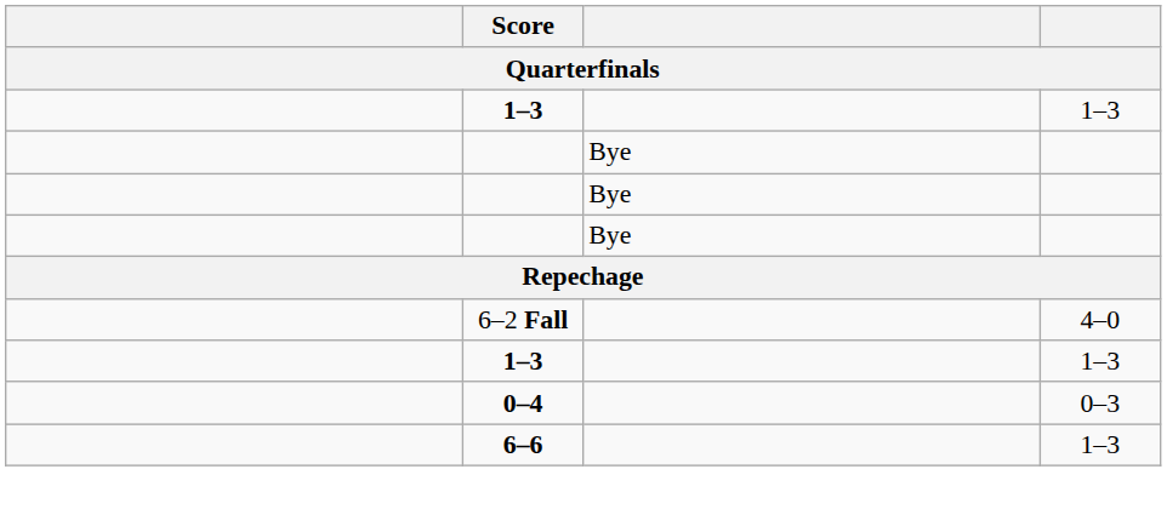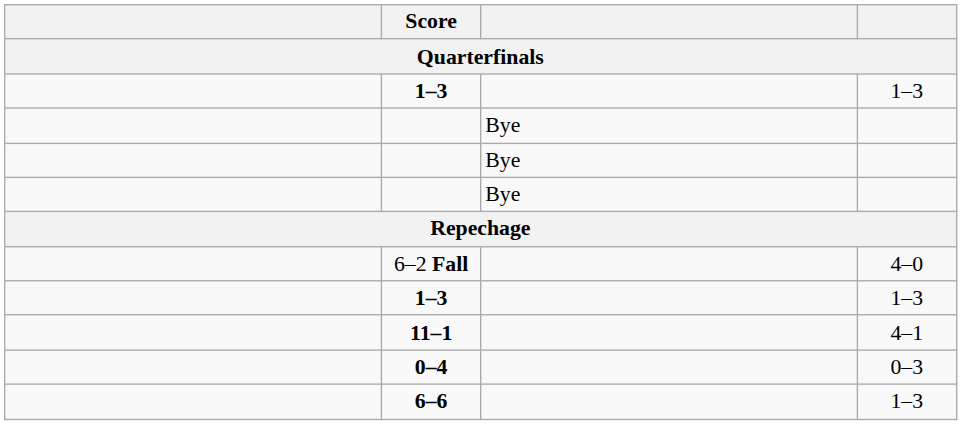 <table class="wikitable" style="text-align: left; ">
 <tr>
 <th align="right" width="270"></th>
 <th width="65">Score</th>
 <th align="left" width="270"></th>
 <th width="65"></th>
 </tr>
 <tr>
 <th colspan=4>Quarterfinals</th>
 </tr>
 <tr>
 <td></td>
 <td align="center"><strong>1–3</strong></td>
 <td><strong></strong></td>
 <td align=center>1–3 <strong></strong></td>
 </tr>
 <tr>
 <td><strong></strong></td>
 <td></td>
 <td>Bye</td>
 <td></td>
 </tr>
 <tr>
 <td><strong></strong></td>
 <td></td>
 <td>Bye</td>
 <td></td>
 </tr>
 <tr>
 <td><strong></strong></td>
 <td></td>
 <td>Bye</td>
 <td></td>
 </tr>
 <tr>
 <th colspan=4>Repechage</th>
 </tr>
 <tr>
 <td><strong></strong></td>
 <td align="center">6–2 <strong>Fall</strong></td>
 <td></td>
 <td align=center>4–0 <strong></strong></td>
 </tr>
 <tr>
 <td></td>
 <td align="center"><strong>1–3</strong></td>
 <td><strong></strong></td>
 <td align=center>1–3 <strong></strong></td>
 </tr>
 <tr>
+<td><strong></strong></td>
+<td align="center"><strong>11–1</strong></td>
+<td></td>
+<td align=center>4–1 <strong></strong></td>
+</tr>
+<tr>
 <td></td>
 <td align="center"><strong>0–4</strong></td>
 <td><strong></strong></td>
 <td align=center>0–3 <strong></strong></td>
 </tr>
 <tr>
 <td></td>
 <td align="center"><strong>6–6</strong></td>
 <td><strong></strong></td>
 <td align=center>1–3 <strong></strong></td>
 </tr>
 </table>
